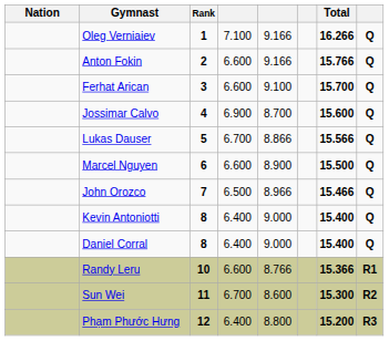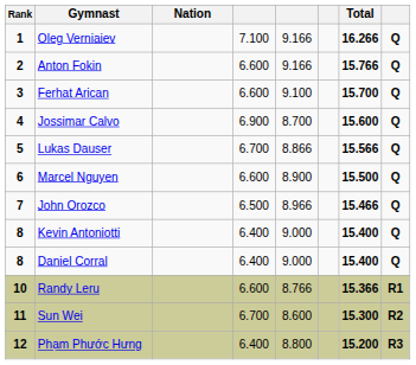 <table class="wikitable sortable" style="text-align:center;">
 <tr>
+<th scope="col" style="width:15px;"><small>Rank</small></th>
+<th scope="col" style="width:150px;">Gymnast</th>
 <th scope="col" style="width:100px;">Nation</th>
-<th scope="col" style="width:150px;">Gymnast</th>
-<th scope="col" style="width:15px;"><small>Rank</small></th>
 <th scope="col" style="width:50px;"><small></small></th>
 <th scope="col" style="width:50px;"><small></small></th>
 <th scope="col" style="width:20px;"><small></small></th>
 <th scope="col" style="width:50px;">Total</th>
 <th scope="col" style="width:30px;"><small></small></th>
 </tr>
 <tr>
+<td scope="row" style="text-align:center"><strong>1</strong></td>
+<td style="height:30px; text-align:left;"><a href='#'>Oleg Verniaiev</a></td>
 <td style="text-align:left;"></td>
-<td style="height:30px; text-align:left;"><a href='#'>Oleg Verniaiev</a></td>
-<td scope="row" style="text-align:center"><strong>1</strong></td>
 <td>7.100</td>
 <td>9.166</td>
 <td></td>
 <td><strong>16.266</strong></td>
 <td><strong>Q</strong></td>
 </tr>
 <tr>
+<td scope="row" style="text-align:center"><strong>2</strong></td>
+<td style="height:30px; text-align:left;"><a href='#'>Anton Fokin</a></td>
 <td style="text-align:left;"></td>
-<td style="height:30px; text-align:left;"><a href='#'>Anton Fokin</a></td>
-<td scope="row" style="text-align:center"><strong>2</strong></td>
 <td>6.600</td>
 <td>9.166</td>
 <td></td>
 <td><strong>15.766</strong></td>
 <td><strong>Q</strong></td>
 </tr>
 <tr>
+<td scope="row" style="text-align:center"><strong>3</strong></td>
+<td style="height:30px; text-align:left;"><a href='#'>Ferhat Arican</a></td>
 <td style="text-align:left;"></td>
-<td style="height:30px; text-align:left;"><a href='#'>Ferhat Arican</a></td>
-<td scope="row" style="text-align:center"><strong>3</strong></td>
 <td>6.600</td>
 <td>9.100</td>
 <td></td>
 <td><strong>15.700</strong></td>
 <td><strong>Q</strong></td>
 </tr>
 <tr>
+<td scope="row" style="text-align:center"><strong>4</strong></td>
+<td style="height:30px; text-align:left;"><a href='#'>Jossimar Calvo</a></td>
 <td style="text-align:left;"></td>
-<td style="height:30px; text-align:left;"><a href='#'>Jossimar Calvo</a></td>
-<td scope="row" style="text-align:center"><strong>4</strong></td>
 <td>6.900</td>
 <td>8.700</td>
 <td></td>
 <td><strong>15.600</strong></td>
 <td><strong>Q</strong></td>
 </tr>
 <tr>
+<td scope="row" style="text-align:center"><strong>5</strong></td>
+<td style="height:30px; text-align:left;"><a href='#'>Lukas Dauser</a></td>
 <td style="text-align:left;"></td>
-<td style="height:30px; text-align:left;"><a href='#'>Lukas Dauser</a></td>
-<td scope="row" style="text-align:center"><strong>5</strong></td>
 <td>6.700</td>
 <td>8.866</td>
 <td></td>
 <td><strong>15.566</strong></td>
 <td><strong>Q</strong></td>
 </tr>
 <tr>
+<td scope="row" style="text-align:center"><strong>6</strong></td>
+<td style="height:30px; text-align:left;"><a href='#'>Marcel Nguyen</a></td>
 <td style="text-align:left;"></td>
-<td style="height:30px; text-align:left;"><a href='#'>Marcel Nguyen</a></td>
-<td scope="row" style="text-align:center"><strong>6</strong></td>
 <td>6.600</td>
 <td>8.900</td>
 <td></td>
 <td><strong>15.500</strong></td>
 <td><strong>Q</strong></td>
 </tr>
 <tr>
+<td scope="row" style="text-align:center"><strong>7</strong></td>
+<td style="height:30px; text-align:left;"><a href='#'>John Orozco</a></td>
 <td style="text-align:left;"></td>
-<td style="height:30px; text-align:left;"><a href='#'>John Orozco</a></td>
-<td scope="row" style="text-align:center"><strong>7</strong></td>
 <td>6.500</td>
 <td>8.966</td>
 <td></td>
 <td><strong>15.466</strong></td>
 <td><strong>Q</strong></td>
 </tr>
 <tr>
+<td scope="row" style="text-align:center"><strong>8</strong></td>
+<td style="height:30px; text-align:left;"><a href='#'>Kevin Antoniotti</a></td>
 <td style="text-align:left;"></td>
-<td style="height:30px; text-align:left;"><a href='#'>Kevin Antoniotti</a></td>
-<td scope="row" style="text-align:center"><strong>8</strong></td>
 <td>6.400</td>
 <td>9.000</td>
 <td></td>
 <td><strong>15.400</strong></td>
 <td><strong>Q</strong></td>
 </tr>
 <tr>
+<td scope="row" style="text-align:center"><strong>8</strong></td>
+<td style="height:30px; text-align:left;"><a href='#'>Daniel Corral</a></td>
 <td style="text-align:left;"></td>
-<td style="height:30px; text-align:left;"><a href='#'>Daniel Corral</a></td>
-<td scope="row" style="text-align:center"><strong>8</strong></td>
 <td>6.400</td>
 <td>9.000</td>
 <td></td>
 <td><strong>15.400</strong></td>
 <td><strong>Q</strong></td>
 </tr>
 <tr style="background:#CCCC99;">
+<td scope="row" style="text-align:center"><strong>10</strong></td>
+<td style="height:30px; text-align:left;"><a href='#'>Randy Leru</a></td>
 <td style="text-align:left;"></td>
-<td style="height:30px; text-align:left;"><a href='#'>Randy Leru</a></td>
-<td scope="row" style="text-align:center"><strong>10</strong></td>
 <td>6.600</td>
 <td>8.766</td>
 <td></td>
 <td><strong>15.366</strong></td>
 <td><strong>R1</strong></td>
 </tr>
 <tr style="background:#CCCC99;">
+<td scope="row" style="text-align:center"><strong>11</strong></td>
+<td style="height:30px; text-align:left;"><a href='#'>Sun Wei</a></td>
 <td style="text-align:left;"></td>
-<td style="height:30px; text-align:left;"><a href='#'>Sun Wei</a></td>
-<td scope="row" style="text-align:center"><strong>11</strong></td>
 <td>6.700</td>
 <td>8.600</td>
 <td></td>
 <td><strong>15.300</strong></td>
 <td><strong>R2</strong></td>
 </tr>
 <tr style="background:#CCCC99;">
+<td scope="row" style="text-align:center"><strong>12</strong></td>
+<td style="height:30px; text-align:left;"><a href='#'>Phạm Phước Hưng</a></td>
 <td style="text-align:left;"></td>
-<td style="height:30px; text-align:left;"><a href='#'>Phạm Phước Hưng</a></td>
-<td scope="row" style="text-align:center"><strong>12</strong></td>
 <td>6.400</td>
 <td>8.800</td>
 <td></td>
 <td><strong>15.200</strong></td>
 <td><strong>R3</strong></td>
 </tr>
 </table>
